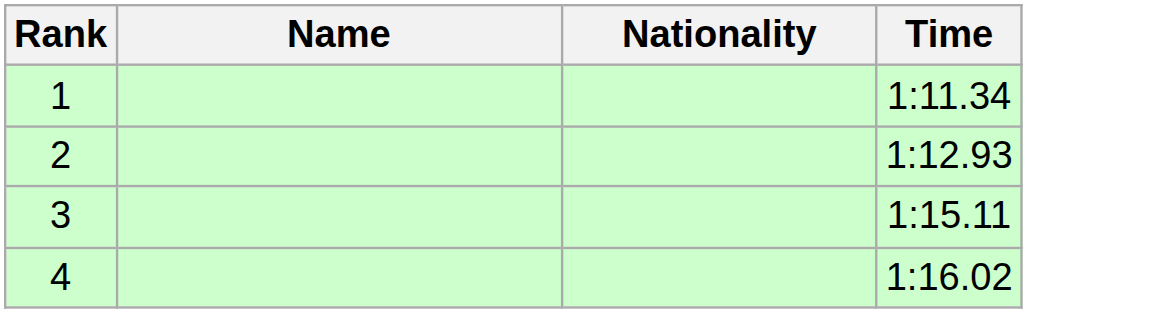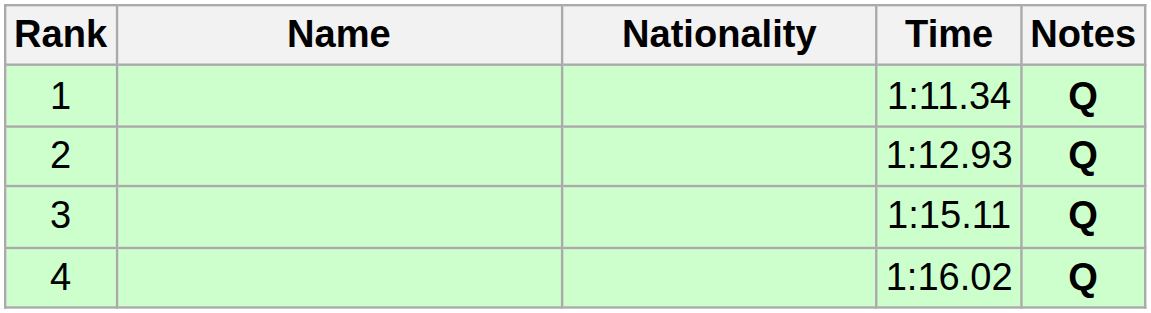 <table class="wikitable sortable" style="text-align:center">
 <tr>
 <th>Rank</th>
 <th style="width:180px">Name</th>
 <th style="width:125px">Nationality</th>
 <th>Time</th>
+<th>Notes</th>
 </tr>
 <tr style="background:#cfc;">
 <td>1</td>
 <td style="text-align:left;"></td>
 <td style="text-align:left;"></td>
 <td>1:11.34</td>
+<td><strong>Q</strong></td>
 </tr>
 <tr style="background:#cfc;">
 <td>2</td>
 <td style="text-align:left;"></td>
 <td style="text-align:left;"></td>
 <td>1:12.93</td>
+<td><strong>Q</strong></td>
 </tr>
 <tr style="background:#cfc;">
 <td>3</td>
 <td style="text-align:left;"></td>
 <td style="text-align:left;"></td>
 <td>1:15.11</td>
+<td><strong>Q</strong></td>
 </tr>
 <tr style="background:#cfc;">
 <td>4</td>
 <td style="text-align:left;"></td>
 <td style="text-align:left;"></td>
 <td>1:16.02</td>
+<td><strong>Q</strong></td>
 </tr>
 </table>
